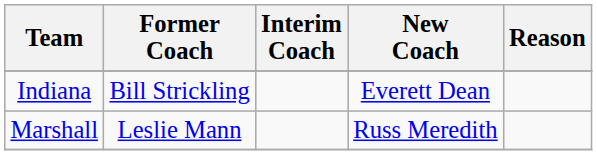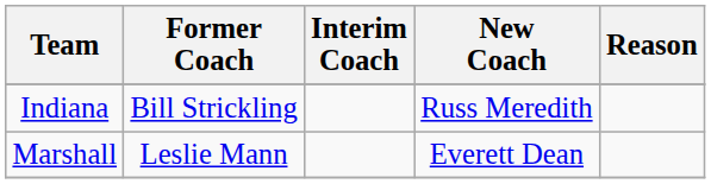 <table class="wikitable" style="text-align:center;">
 <tr>
 <th>Team</th>
 <th>Former<br>Coach</th>
 <th>Interim<br>Coach</th>
 <th>New<br>Coach</th>
 <th>Reason</th>
 </tr>
 <tr>
 </tr>
 <tr>
 <td><a href='#'>Indiana</a></td>
 <td><a href='#'>Bill Strickling</a></td>
 <td></td>
-<td><a href='#'>Everett Dean</a></td>
+<td><a href='#'>Russ Meredith</a></td>
 <td></td>
 </tr>
 <tr>
 <td><a href='#'>Marshall</a></td>
 <td><a href='#'>Leslie Mann</a></td>
 <td></td>
-<td><a href='#'>Russ Meredith</a></td>
+<td><a href='#'>Everett Dean</a></td>
 <td></td>
 </tr>
 <tr>
 </tr>
 </table>
